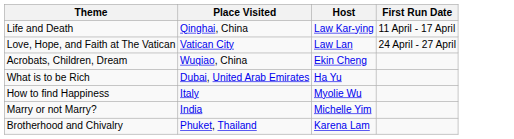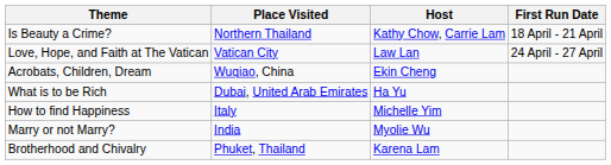 <table class="wikitable">
 <tr>
 <th>Theme</th>
 <th>Place Visited</th>
 <th>Host</th>
 <th>First Run Date</th>
 </tr>
 <tr>
-<td>Life and Death</td>
-<td><a href='#'>Qinghai</a>, China</td>
-<td><a href='#'>Law Kar-ying</a></td>
-<td>11 April - 17 April</td>
+<td>Is Beauty a Crime?</td>
+<td><a href='#'>Northern Thailand</a></td>
+<td><a href='#'>Kathy Chow</a>, <a href='#'>Carrie Lam</a></td>
+<td>18 April - 21 April</td>
 </tr>
 <tr>
 <td>Love, Hope, and Faith at The Vatican</td>
 <td><a href='#'>Vatican City</a></td>
 <td><a href='#'>Law Lan</a></td>
 <td>24 April - 27 April</td>
 </tr>
 <tr>
 <td>Acrobats, Children, Dream</td>
 <td><a href='#'>Wuqiao</a>, China</td>
 <td><a href='#'>Ekin Cheng</a></td>
 <td></td>
 </tr>
 <tr>
 <td>What is to be Rich</td>
 <td><a href='#'>Dubai</a>, <a href='#'>United Arab Emirates</a></td>
 <td><a href='#'>Ha Yu</a></td>
 <td></td>
 </tr>
 <tr>
 <td>How to find Happiness</td>
 <td><a href='#'>Italy</a></td>
-<td><a href='#'>Myolie Wu</a></td>
+<td><a href='#'>Michelle Yim</a></td>
 <td></td>
 </tr>
 <tr>
 <td>Marry or not Marry?</td>
 <td><a href='#'>India</a></td>
-<td><a href='#'>Michelle Yim</a></td>
+<td><a href='#'>Myolie Wu</a></td>
 <td></td>
 </tr>
 <tr>
 <td>Brotherhood and Chivalry</td>
 <td><a href='#'>Phuket</a>, <a href='#'>Thailand</a></td>
 <td><a href='#'>Karena Lam</a></td>
 <td></td>
 </tr>
 </table>
